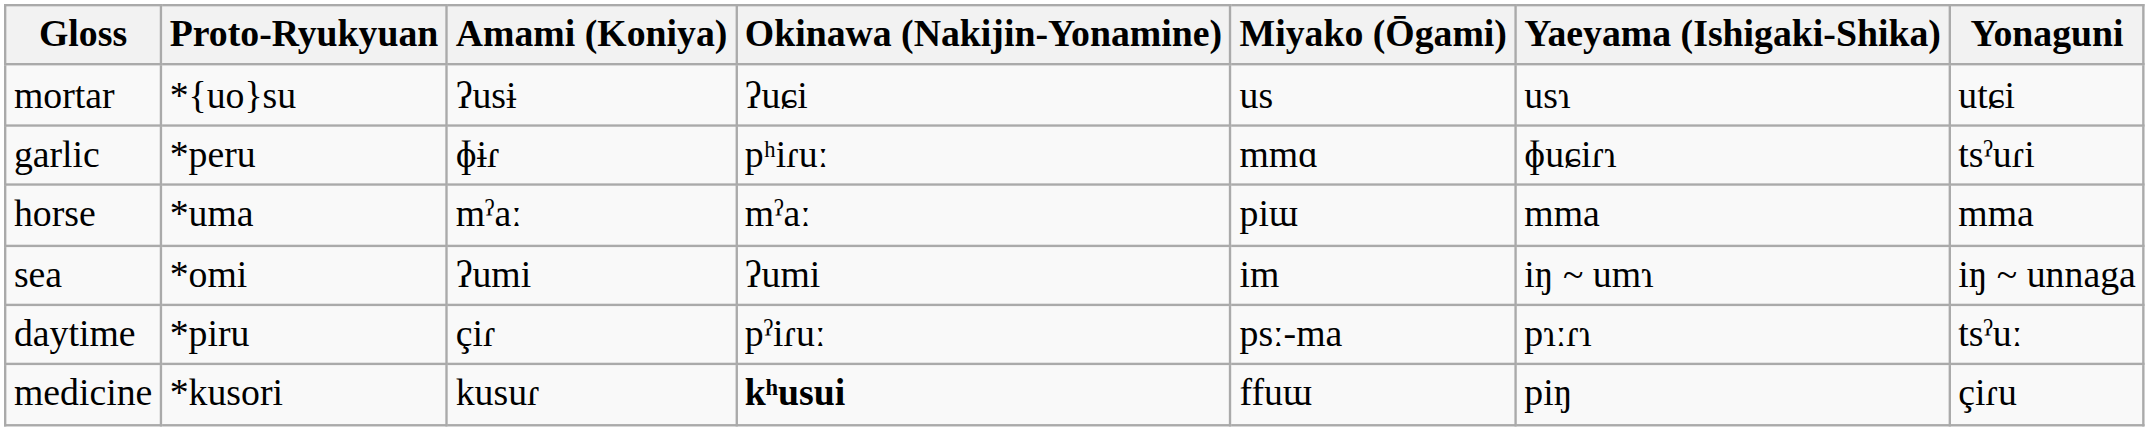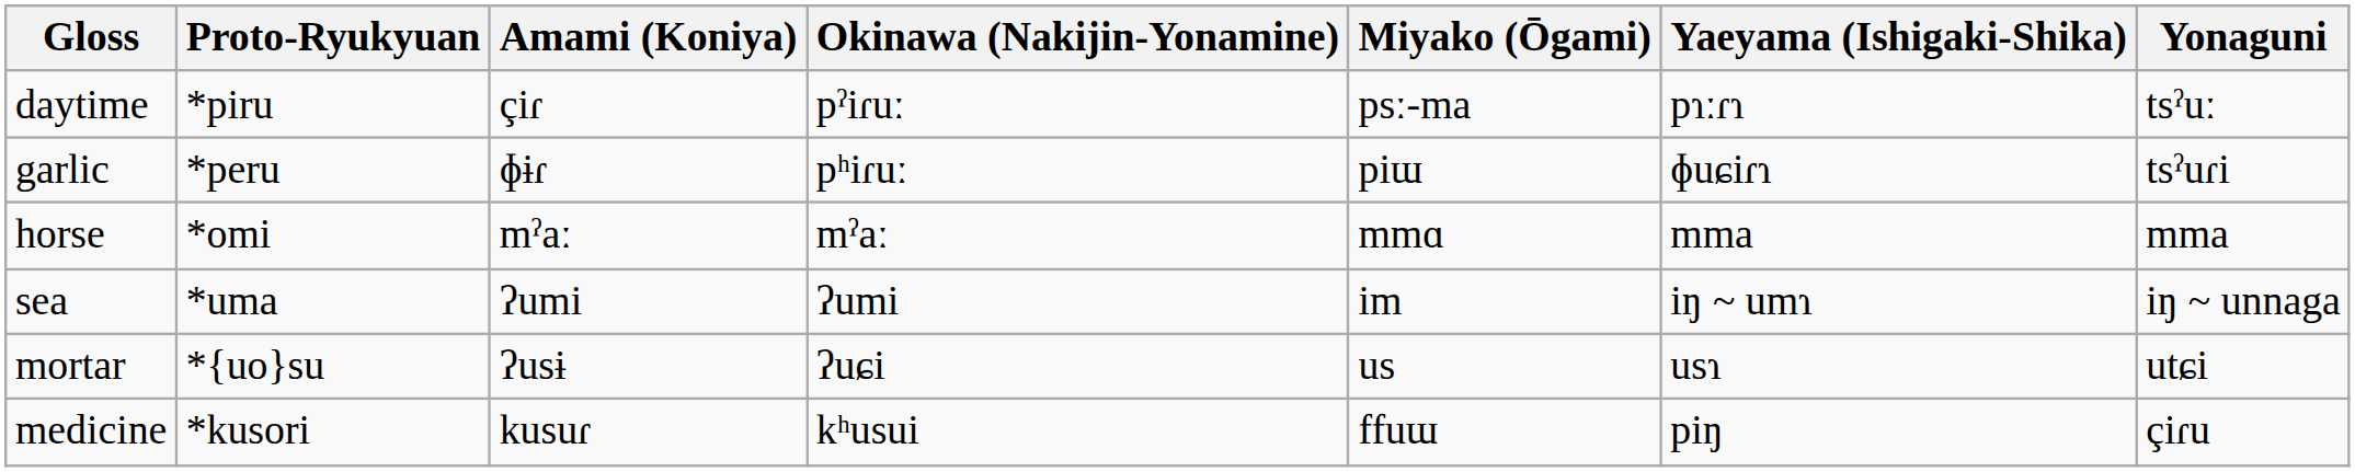 <table class="wikitable">
 <tr>
 <th>Gloss</th>
 <th>Proto-Ryukyuan</th>
 <th>Amami (Koniya)</th>
 <th>Okinawa (Nakijin-Yonamine)</th>
 <th>Miyako (Ōgami)</th>
 <th>Yaeyama (Ishigaki-Shika)</th>
 <th>Yonaguni</th>
 </tr>
 <tr>
+<td>daytime</td>
+<td>*piru</td>
+<td>çiɾ</td>
+<td>pˀiɾuː</td>
+<td>psː-ma</td>
+<td>pɿːɾɿ</td>
+<td>tsˀuː</td>
+</tr>
+<tr>
+<td>garlic</td>
+<td>*peru</td>
+<td>ɸɨɾ</td>
+<td>pʰiɾuː</td>
+<td>piɯ</td>
+<td>ɸuɕiɾɿ</td>
+<td>tsˀuɾi</td>
+</tr>
+<tr>
+<td>horse</td>
+<td>*omi</td>
+<td>mˀaː</td>
+<td>mˀaː</td>
+<td>mmɑ</td>
+<td>mma</td>
+<td>mma</td>
+</tr>
+<tr>
+<td>sea</td>
+<td>*uma</td>
+<td>ʔumi</td>
+<td>ʔumi</td>
+<td>im</td>
+<td>iŋ ~ umɿ</td>
+<td>iŋ ~ unnaga</td>
+</tr>
+<tr>
 <td>mortar</td>
 <td>*{uo}su</td>
 <td>ʔusɨ</td>
 <td>ʔuɕi</td>
 <td>us</td>
 <td>usɿ</td>
 <td>utɕi</td>
 </tr>
 <tr>
-<td>garlic</td>
-<td>*peru</td>
-<td>ɸɨɾ</td>
-<td>pʰiɾuː</td>
-<td>mmɑ</td>
-<td>ɸuɕiɾɿ</td>
-<td>tsˀuɾi</td>
-</tr>
-<tr>
-<td>horse</td>
-<td>*uma</td>
-<td>mˀaː</td>
-<td>mˀaː</td>
-<td>piɯ</td>
-<td>mma</td>
-<td>mma</td>
-</tr>
-<tr>
-<td>sea</td>
-<td>*omi</td>
-<td>ʔumi</td>
-<td>ʔumi</td>
-<td>im</td>
-<td>iŋ ~ umɿ</td>
-<td>iŋ ~ unnaga</td>
-</tr>
-<tr>
-<td>daytime</td>
-<td>*piru</td>
-<td>çiɾ</td>
-<td>pˀiɾuː</td>
-<td>psː-ma</td>
-<td>pɿːɾɿ</td>
-<td>tsˀuː</td>
-</tr>
-<tr>
 <td>medicine</td>
 <td>*kusori</td>
 <td>kusuɾ</td>
-<td><strong>kʰusui</strong></td>
+<td>kʰusui</td>
 <td>ffuɯ</td>
 <td>piŋ</td>
 <td>çiɾu</td>
 </tr>
 </table>
